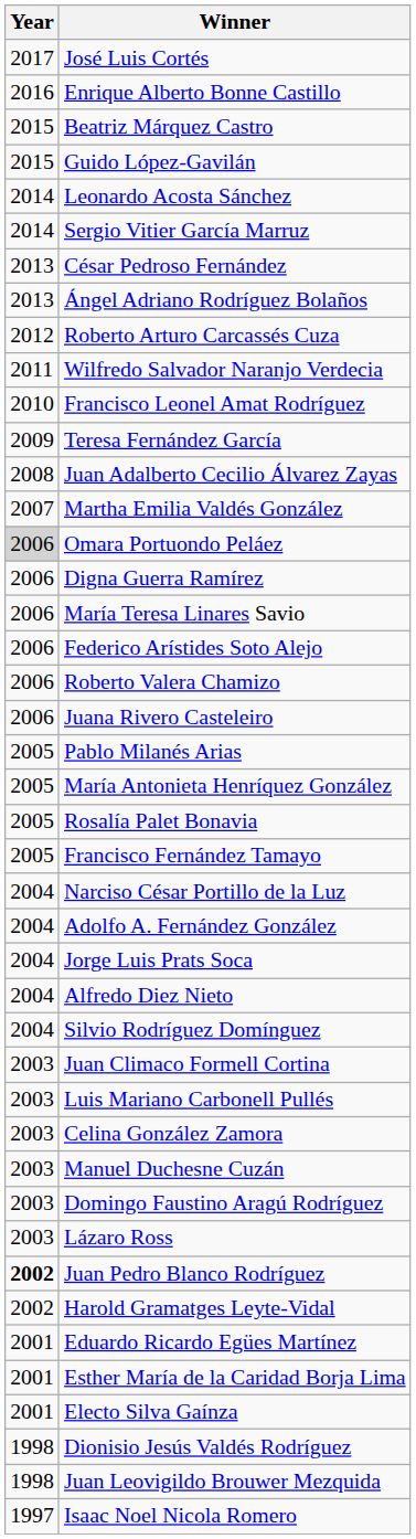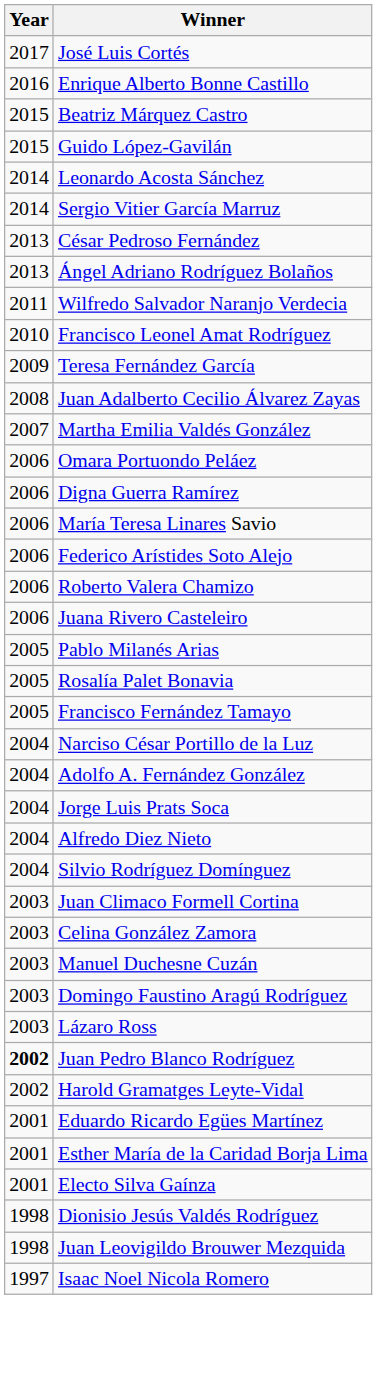 <table class="wikitable">
 <tr>
 <th>Year</th>
 <th>Winner</th>
 </tr>
 <tr>
 <td>2017</td>
 <td><a href='#'>José Luis Cortés</a></td>
 </tr>
 <tr>
 <td>2016</td>
 <td><a href='#'>Enrique Alberto Bonne Castillo</a></td>
 </tr>
 <tr>
 <td>2015</td>
 <td><a href='#'>Beatriz Márquez Castro</a></td>
 </tr>
 <tr>
 <td>2015</td>
 <td><a href='#'>Guido López-Gavilán</a></td>
 </tr>
 <tr>
 <td>2014</td>
 <td><a href='#'>Leonardo Acosta Sánchez</a></td>
 </tr>
 <tr>
 <td>2014</td>
 <td><a href='#'>Sergio Vitier García Marruz</a></td>
 </tr>
 <tr>
 <td>2013</td>
 <td><a href='#'>César Pedroso Fernández</a></td>
 </tr>
 <tr>
 <td>2013</td>
 <td><a href='#'>Ángel Adriano Rodríguez Bolaños</a></td>
 </tr>
 <tr>
-<td>2012</td>
-<td><a href='#'>Roberto Arturo Carcassés Cuza</a></td>
-</tr>
-<tr>
 <td>2011</td>
 <td><a href='#'>Wilfredo Salvador Naranjo Verdecia</a></td>
 </tr>
 <tr>
 <td>2010</td>
 <td><a href='#'>Francisco Leonel Amat Rodríguez</a></td>
 </tr>
 <tr>
 <td>2009</td>
 <td><a href='#'>Teresa Fernández García</a></td>
 </tr>
 <tr>
 <td>2008</td>
 <td><a href='#'>Juan Adalberto Cecilio Álvarez Zayas</a></td>
 </tr>
 <tr>
 <td>2007</td>
 <td><a href='#'>Martha Emilia Valdés González</a></td>
 </tr>
 <tr>
-<td style="background: lightgrey;">2006</td>
+<td>2006</td>
 <td><a href='#'>Omara Portuondo Peláez</a></td>
 </tr>
 <tr>
 <td>2006</td>
 <td><a href='#'>Digna Guerra Ramírez</a></td>
 </tr>
 <tr>
 <td>2006</td>
 <td><a href='#'>María Teresa Linares</a> Savio</td>
 </tr>
 <tr>
 <td>2006</td>
 <td><a href='#'>Federico Arístides Soto Alejo</a></td>
 </tr>
 <tr>
 <td>2006</td>
 <td><a href='#'>Roberto Valera Chamizo</a></td>
 </tr>
 <tr>
 <td>2006</td>
 <td><a href='#'>Juana Rivero Casteleiro</a></td>
 </tr>
 <tr>
 <td>2005</td>
 <td><a href='#'>Pablo Milanés Arias</a></td>
-</tr>
-<tr>
-<td>2005</td>
-<td><a href='#'>María Antonieta Henríquez González</a></td>
 </tr>
 <tr>
 <td>2005</td>
 <td><a href='#'>Rosalía Palet Bonavia</a></td>
 </tr>
 <tr>
 <td>2005</td>
 <td><a href='#'>Francisco Fernández Tamayo</a></td>
 </tr>
 <tr>
 <td>2004</td>
 <td><a href='#'>Narciso César Portillo de la Luz</a></td>
 </tr>
 <tr>
 <td>2004</td>
 <td><a href='#'>Adolfo A. Fernández González</a></td>
 </tr>
 <tr>
 <td>2004</td>
 <td><a href='#'>Jorge Luis Prats Soca</a></td>
 </tr>
 <tr>
 <td>2004</td>
 <td><a href='#'>Alfredo Diez Nieto</a></td>
 </tr>
 <tr>
 <td>2004</td>
 <td><a href='#'>Silvio Rodríguez Domínguez</a></td>
 </tr>
 <tr>
 <td>2003</td>
 <td><a href='#'>Juan Climaco Formell Cortina</a></td>
-</tr>
-<tr>
-<td>2003</td>
-<td><a href='#'>Luis Mariano Carbonell Pullés</a></td>
 </tr>
 <tr>
 <td>2003</td>
 <td><a href='#'>Celina González Zamora</a></td>
 </tr>
 <tr>
 <td>2003</td>
 <td><a href='#'>Manuel Duchesne Cuzán</a></td>
 </tr>
 <tr>
 <td>2003</td>
 <td><a href='#'>Domingo Faustino Aragú Rodríguez</a></td>
 </tr>
 <tr>
 <td>2003</td>
 <td><a href='#'>Lázaro Ross</a></td>
 </tr>
 <tr>
 <td><strong>2002</strong></td>
 <td><a href='#'>Juan Pedro Blanco Rodríguez</a></td>
 </tr>
 <tr>
 <td>2002</td>
 <td><a href='#'>Harold Gramatges Leyte-Vidal</a></td>
 </tr>
 <tr>
 <td>2001</td>
 <td><a href='#'>Eduardo Ricardo Egües Martínez</a></td>
 </tr>
 <tr>
 <td>2001</td>
 <td><a href='#'>Esther María de la Caridad Borja Lima</a></td>
 </tr>
 <tr>
 <td>2001</td>
 <td><a href='#'>Electo Silva Gaínza</a></td>
 </tr>
 <tr>
 <td>1998</td>
 <td><a href='#'>Dionisio Jesús Valdés Rodríguez</a></td>
 </tr>
 <tr>
 <td>1998</td>
 <td><a href='#'>Juan Leovigildo Brouwer Mezquida</a></td>
 </tr>
 <tr>
 <td>1997</td>
 <td><a href='#'>Isaac Noel Nicola Romero</a></td>
 </tr>
 </table>
